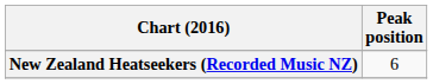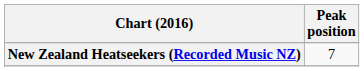 <table class="wikitable sortable plainrowheaders" style="text-align:center">
 <tr>
 <th scope="col">Chart (2016)</th>
 <th scope="col">Peak<br> position</th>
 </tr>
 <tr>
 </tr>
 <tr>
 </tr>
 <tr>
 </tr>
 <tr>
 </tr>
 <tr>
 </tr>
 <tr>
 </tr>
 <tr>
 </tr>
 <tr>
 </tr>
 <tr>
 <th scope="row">New Zealand Heatseekers (<a href='#'>Recorded Music NZ</a>)</th>
-<td>6</td>
+<td>7</td>
 </tr>
 <tr>
 </tr>
 <tr>
 </tr>
 <tr>
 </tr>
 <tr>
 </tr>
 <tr>
 </tr>
 <tr>
 </tr>
 <tr>
 </tr>
 </table>
